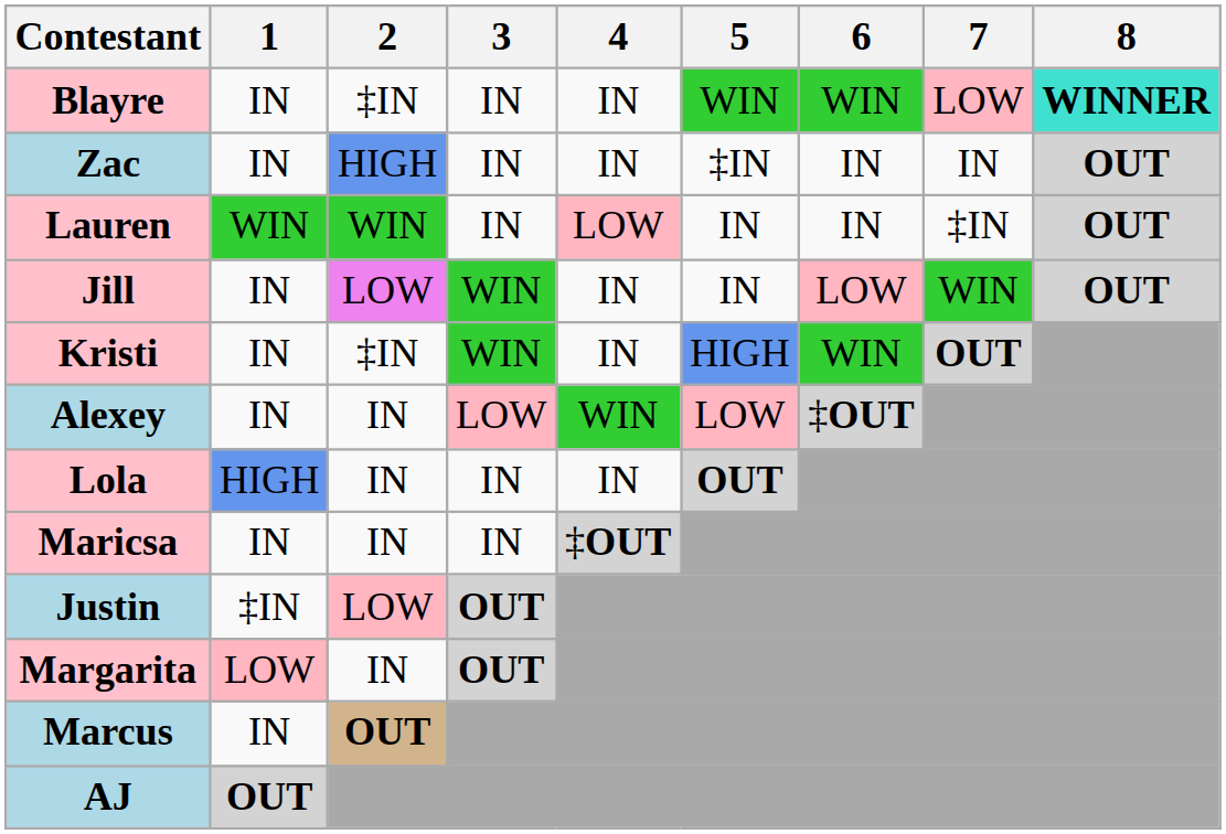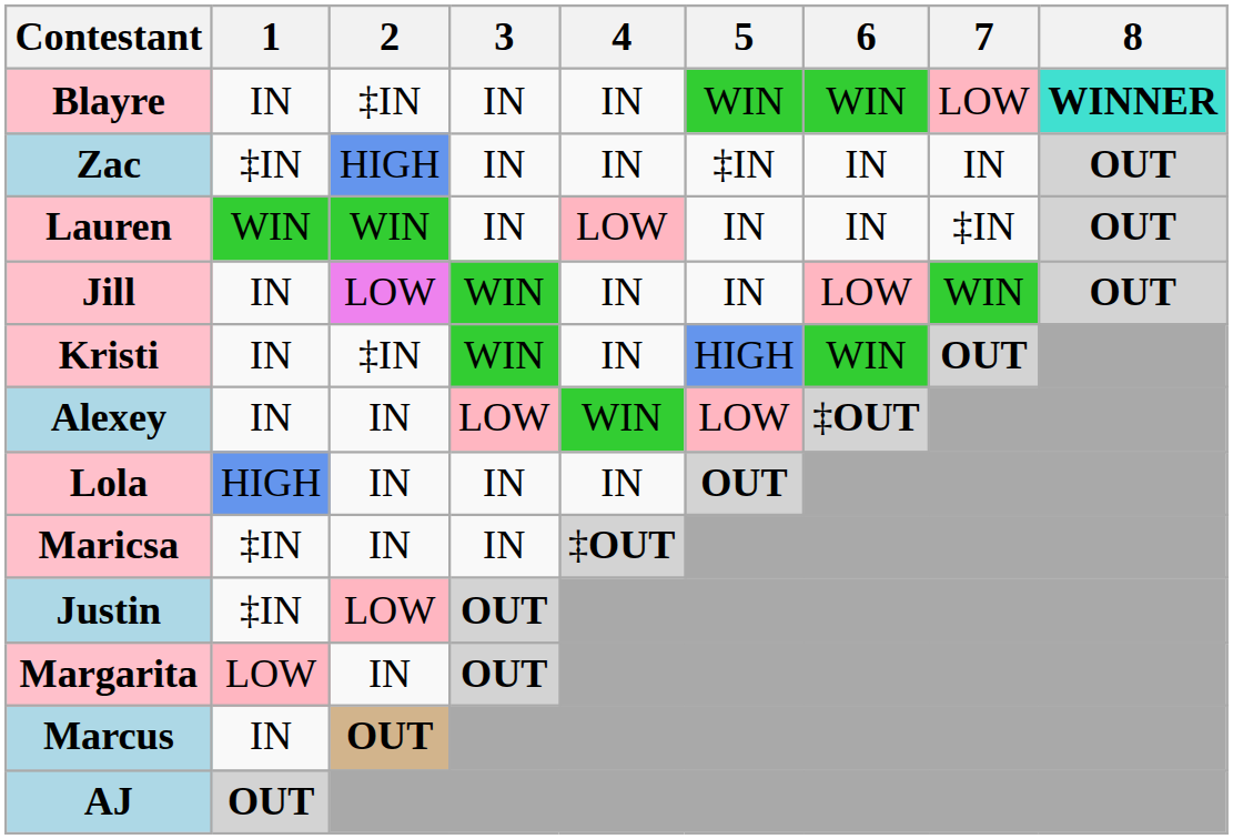 <table class="wikitable" align style="text-align:center">
 <tr>
 <th>Contestant</th>
 <th>1</th>
 <th>2</th>
 <th>3</th>
 <th>4</th>
 <th>5</th>
 <th>6</th>
 <th>7</th>
 <th colspan=2>8</th>
 </tr>
 <tr>
 <td style="background:pink"><strong>Blayre</strong></td>
 <td>IN</td>
 <td>‡IN</td>
 <td>IN</td>
 <td>IN</td>
 <td style="background:limegreen;">WIN</td>
 <td style="background:limegreen;">WIN</td>
 <td style="background:lightpink;">LOW</td>
 <td style="background:turquoise ;"><strong>WINNER</strong></td>
 </tr>
 <tr>
 <td style="background:lightblue"><strong>Zac</strong></td>
-<td>IN</td>
+<td>‡IN</td>
 <td style="background:cornflowerblue;">HIGH</td>
 <td>IN</td>
 <td>IN</td>
 <td>‡IN</td>
 <td>IN</td>
 <td>IN</td>
 <td style="background:lightgray;"><strong>OUT</strong></td>
 </tr>
 <tr>
 <td style="background:pink"><strong>Lauren</strong></td>
 <td style="background:limegreen;">WIN</td>
 <td style="background:limegreen;">WIN</td>
 <td>IN</td>
 <td style="background:lightpink;">LOW</td>
 <td>IN</td>
 <td>IN</td>
 <td>‡IN</td>
 <td style="background:lightgray;"><strong>OUT</strong></td>
 </tr>
 <tr>
 <td style="background:pink"><strong>Jill</strong></td>
 <td>IN</td>
 <td style="background:violet;">LOW</td>
 <td style="background:limegreen;">WIN</td>
 <td>IN</td>
 <td>IN</td>
 <td style="background:lightpink;">LOW</td>
 <td style="background:limegreen;">WIN</td>
 <td style="background:lightgray;"><strong>OUT</strong></td>
 </tr>
 <tr>
 <td style="background:pink"><strong>Kristi</strong></td>
 <td>IN</td>
 <td>‡IN</td>
 <td style="background:limegreen;">WIN</td>
 <td>IN</td>
 <td style="background:cornflowerblue;">HIGH</td>
 <td style="background:limegreen;">WIN</td>
 <td style="background:lightgray;"><strong>OUT</strong></td>
 <td colspan="5" style="background:darkgrey;"></td>
 </tr>
 <tr>
 <td style="background:lightblue"><strong>Alexey</strong></td>
 <td>IN</td>
 <td>IN</td>
 <td style="background:lightpink;">LOW</td>
 <td style="background:limegreen;">WIN</td>
 <td style="background:lightpink;">LOW</td>
 <td style="background:lightgrey;">‡<strong>OUT</strong></td>
 <td colspan="5" style="background:darkgrey;"></td>
 </tr>
 <tr>
 <td style="background:pink"><strong>Lola</strong></td>
 <td style="background:cornflowerblue;">HIGH</td>
 <td>IN</td>
 <td>IN</td>
 <td>IN</td>
 <td style="background:lightgrey;"><strong>OUT</strong></td>
 <td colspan="5" style="background:darkgrey;"></td>
 </tr>
 <tr>
 <td style="background:pink"><strong>Maricsa</strong></td>
-<td>IN</td>
+<td>‡IN</td>
 <td>IN</td>
 <td>IN</td>
 <td style="background:lightgrey;">‡<strong>OUT</strong></td>
 <td colspan="5" style="background:darkgrey;"></td>
 </tr>
 <tr>
 <td style="background:lightblue"><strong>Justin</strong></td>
 <td>‡IN</td>
 <td style="background:lightpink;">LOW</td>
 <td style="background:lightgrey;"><strong>OUT</strong></td>
 <td colspan="5" style="background:darkgrey;"></td>
 </tr>
 <tr>
 <td style="background:pink"><strong>Margarita</strong></td>
 <td style="background:lightpink;">LOW</td>
 <td>IN</td>
 <td style="background:lightgrey;"><strong>OUT</strong></td>
 <td colspan="7" style="background:darkgrey;"></td>
 </tr>
 <tr>
 <td style="background:lightblue"><strong>Marcus</strong></td>
 <td>IN</td>
 <td style="background:tan;"><strong>OUT</strong></td>
 <td colspan="6" style="background:darkgrey;"></td>
 </tr>
 <tr>
 <td style="background:lightblue"><strong>AJ</strong></td>
 <td style="background:lightgrey;"><strong>OUT</strong></td>
 <td colspan="7" style="background:darkgrey;"></td>
 </tr>
 </table>
